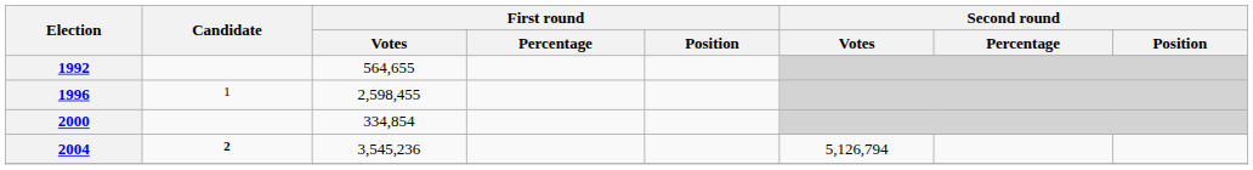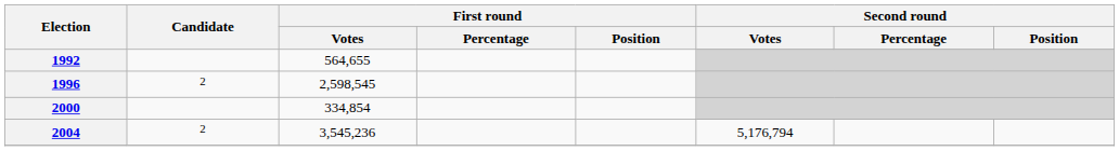 <table class=wikitable width=100%>
 <tr>
 <th rowspan=2>Election</th>
 <th rowspan=2>Candidate</th>
 <th colspan=3>First round</th>
 <th colspan=3>Second round</th>
 </tr>
 <tr>
 <th>Votes</th>
 <th>Percentage</th>
 <th>Position</th>
 <th>Votes</th>
 <th>Percentage</th>
 <th>Position</th>
 </tr>
 <tr align=center>
 <th><a href='#'>1992</a></th>
 <td></td>
 <td>564,655</td>
 <td></td>
 <td></td>
 <td bgcolor=lightgrey colspan=3></td>
 </tr>
 <tr align=center>
 <th><a href='#'>1996</a></th>
-<td><sup>1</sup></td>
-<td>2,598,455</td>
+<td><sup>2</sup></td>
+<td>2,598,545</td>
 <td></td>
 <td></td>
 <td bgcolor=lightgrey colspan=3></td>
 </tr>
 <tr align=center>
 <th><a href='#'>2000</a></th>
 <td></td>
 <td>334,854</td>
 <td></td>
 <td></td>
 <td bgcolor=lightgrey colspan=3></td>
 </tr>
 <tr align=center>
 <th><a href='#'>2004</a></th>
-<td><strong><sup>2</sup></strong></td>
+<td><sup>2</sup></td>
 <td>3,545,236</td>
 <td></td>
 <td></td>
-<td>5,126,794</td>
+<td>5,176,794</td>
 <td></td>
 <td></td>
 </tr>
 <tr align=center>
 </tr>
 <tr>
 </tr>
 </table>
